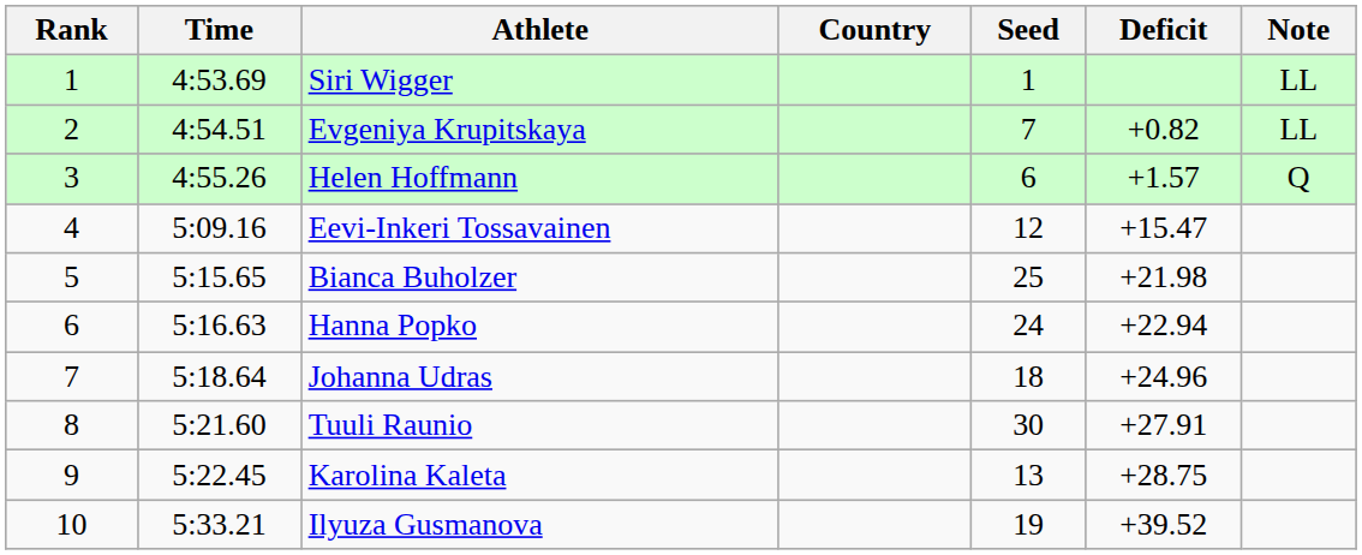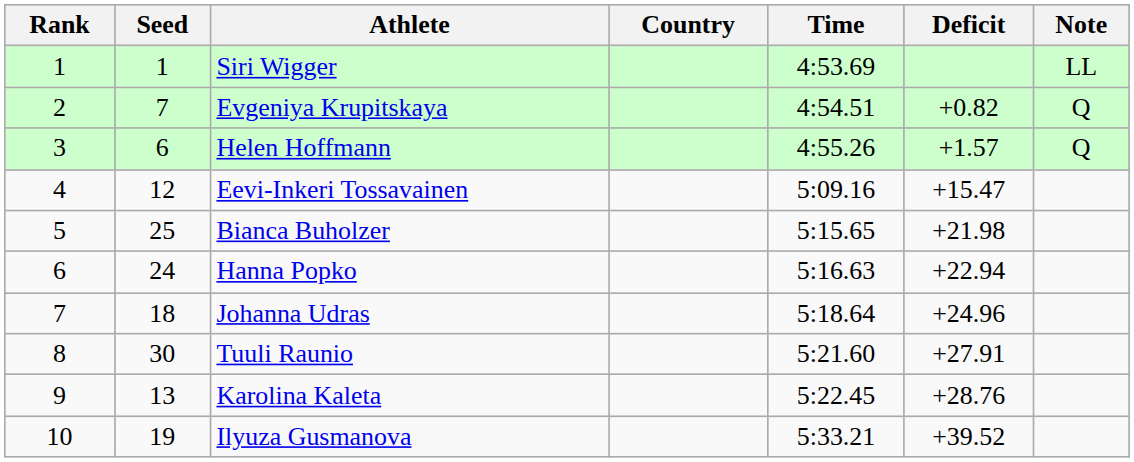 <table class="wikitable sortable" style="text-align:center" width=55%>
 <tr>
 <th>Rank</th>
-<th>Time</th>
+<th>Seed</th>
 <th>Athlete</th>
 <th>Country</th>
-<th>Seed</th>
+<th>Time</th>
 <th>Deficit</th>
 <th>Note</th>
 </tr>
 <tr bgcolor=ccffcc>
 <td>1</td>
-<td>4:53.69</td>
+<td>1</td>
 <td align=left><a href='#'>Siri Wigger</a></td>
 <td align=left></td>
-<td>1</td>
+<td>4:53.69</td>
 <td></td>
 <td>LL</td>
 </tr>
 <tr bgcolor=ccffcc>
 <td>2</td>
-<td>4:54.51</td>
+<td>7</td>
 <td align=left><a href='#'>Evgeniya Krupitskaya</a></td>
 <td align=left></td>
-<td>7</td>
+<td>4:54.51</td>
 <td>+0.82</td>
-<td>LL</td>
+<td>Q</td>
 </tr>
 <tr bgcolor=ccffcc>
 <td>3</td>
-<td>4:55.26</td>
+<td>6</td>
 <td align=left><a href='#'>Helen Hoffmann</a></td>
 <td align=left></td>
-<td>6</td>
+<td>4:55.26</td>
 <td>+1.57</td>
 <td>Q</td>
 </tr>
 <tr>
 <td>4</td>
-<td>5:09.16</td>
+<td>12</td>
 <td align=left><a href='#'>Eevi-Inkeri Tossavainen</a></td>
 <td align=left></td>
-<td>12</td>
+<td>5:09.16</td>
 <td>+15.47</td>
 <td></td>
 </tr>
 <tr>
 <td>5</td>
-<td>5:15.65</td>
+<td>25</td>
 <td align=left><a href='#'>Bianca Buholzer</a></td>
 <td align=left></td>
-<td>25</td>
+<td>5:15.65</td>
 <td>+21.98</td>
 <td></td>
 </tr>
 <tr>
 <td>6</td>
-<td>5:16.63</td>
+<td>24</td>
 <td align=left><a href='#'>Hanna Popko</a></td>
 <td align=left></td>
-<td>24</td>
+<td>5:16.63</td>
 <td>+22.94</td>
 <td></td>
 </tr>
 <tr>
 <td>7</td>
-<td>5:18.64</td>
+<td>18</td>
 <td align=left><a href='#'>Johanna Udras</a></td>
 <td align=left></td>
-<td>18</td>
+<td>5:18.64</td>
 <td>+24.96</td>
 <td></td>
 </tr>
 <tr>
 <td>8</td>
-<td>5:21.60</td>
+<td>30</td>
 <td align=left><a href='#'>Tuuli Raunio</a></td>
 <td align=left></td>
-<td>30</td>
+<td>5:21.60</td>
 <td>+27.91</td>
 <td></td>
 </tr>
 <tr>
 <td>9</td>
-<td>5:22.45</td>
+<td>13</td>
 <td align=left><a href='#'>Karolina Kaleta</a></td>
 <td align=left></td>
-<td>13</td>
-<td>+28.75</td>
+<td>5:22.45</td>
+<td>+28.76</td>
 <td></td>
 </tr>
 <tr>
 <td>10</td>
-<td>5:33.21</td>
+<td>19</td>
 <td align=left><a href='#'>Ilyuza Gusmanova</a></td>
 <td align=left></td>
-<td>19</td>
+<td>5:33.21</td>
 <td>+39.52</td>
 <td></td>
 </tr>
 </table>
